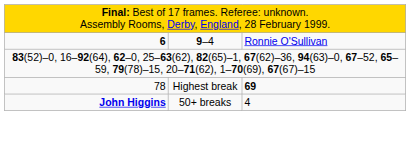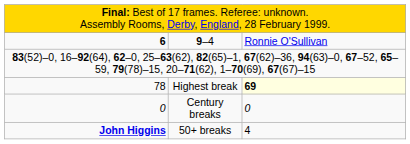 <table class="wikitable" style="font-size: 95%; margin: 1em auto 1em auto;">
 <tr>
 <td colspan="3" align="center" bgcolor="#ffd700"><strong>Final:</strong> Best of 17 frames. Referee: unknown.<br>Assembly Rooms, <a href='#'>Derby</a>, <a href='#'>England</a>, 28 February 1999.</td>
 </tr>
 <tr>
 <td align="right"><strong>6</strong></td>
 <td width="100" align="center"><strong>9</strong>–4</td>
 <td width="230"><a href='#'>Ronnie O'Sullivan</a> <br></td>
 </tr>
 <tr>
 <td colspan="3" align="center" style="font-size: 100%"><strong>83</strong>(52)–0, 16–<strong>92</strong>(64), <strong>62</strong>–0, 25–<strong>63</strong>(62), <strong>82</strong>(65)–1, <strong>67</strong>(62)–36, <strong>94</strong>(63)–0, <strong>67</strong>–52, <strong>65</strong>–59, <strong>79</strong>(78)–15, 20–<strong>71</strong>(62), 1–<strong>70</strong>(69), <strong>67</strong>(67)–15</td>
 </tr>
 <tr>
 <td align="right">78</td>
 <td align="center">Highest break</td>
-<td><strong>69</strong></td>
+<td style="background: lightyellow;"><strong>69</strong></td>
+</tr>
+<tr>
+<td align="right"><em>0</em></td>
+<td align="center">Century breaks</td>
+<td><em>0</em></td>
 </tr>
 <tr>
 <td width="230" align="right"><strong><a href='#'>John Higgins</a></strong> <br></td>
 <td align="center">50+ breaks</td>
 <td>4</td>
 </tr>
 </table>
